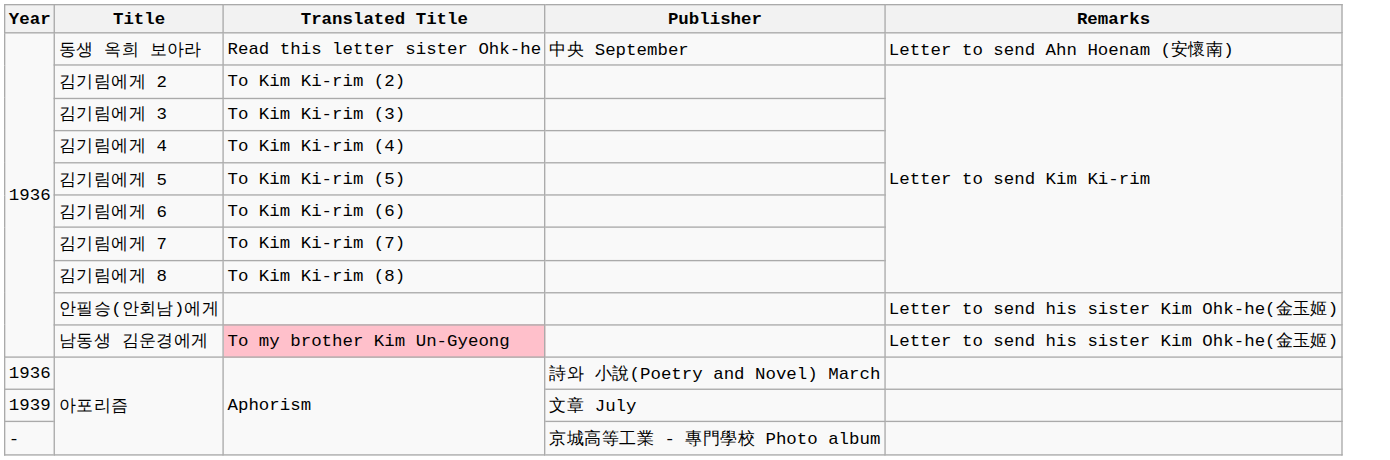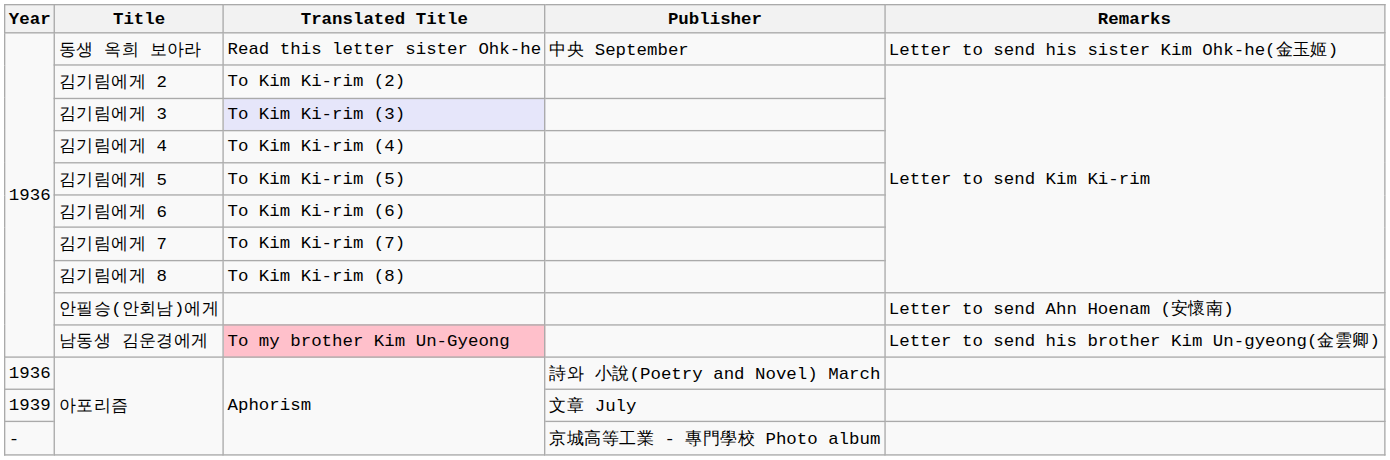 <table class="wikitable">
 <tr>
 <th>Year</th>
 <th>Title</th>
 <th>Translated Title</th>
 <th>Publisher</th>
 <th>Remarks</th>
 </tr>
 <tr>
 <td rowspan="10">1936</td>
 <td>동생 옥희 보아라</td>
 <td>Read this letter sister Ohk-he</td>
 <td>中央 September</td>
-<td>Letter to send Ahn Hoenam (安懷南)</td>
+<td>Letter to send his sister Kim Ohk-he(金玉姬)</td>
 </tr>
 <tr>
 <td>김기림에게 2</td>
 <td>To Kim Ki-rim (2)</td>
 <td></td>
 <td rowspan="7">Letter to send Kim Ki-rim</td>
 </tr>
 <tr>
 <td>김기림에게 3</td>
-<td>To Kim Ki-rim (3)</td>
+<td style="background: lavender;">To Kim Ki-rim (3)</td>
 <td></td>
 </tr>
 <tr>
 <td>김기림에게 4</td>
 <td>To Kim Ki-rim (4)</td>
 <td></td>
 </tr>
 <tr>
 <td>김기림에게 5</td>
 <td>To Kim Ki-rim (5)</td>
 <td></td>
 </tr>
 <tr>
 <td>김기림에게 6</td>
 <td>To Kim Ki-rim (6)</td>
 <td></td>
 </tr>
 <tr>
 <td>김기림에게 7</td>
 <td>To Kim Ki-rim (7)</td>
 <td></td>
 </tr>
 <tr>
 <td>김기림에게 8</td>
 <td>To Kim Ki-rim (8)</td>
 <td></td>
 </tr>
 <tr>
 <td>안필승(안회남)에게</td>
 <td></td>
 <td></td>
-<td>Letter to send his sister Kim Ohk-he(金玉姬)</td>
+<td>Letter to send Ahn Hoenam (安懷南)</td>
 </tr>
 <tr>
 <td>남동생 김운경에게</td>
 <td style="background: pink;">To my brother Kim Un-Gyeong</td>
 <td></td>
-<td>Letter to send his sister Kim Ohk-he(金玉姬)</td>
+<td>Letter to send his brother Kim Un-gyeong(金雲卿)</td>
 </tr>
 <tr>
 <td>1936</td>
 <td rowspan="3">아포리즘</td>
 <td rowspan="3">Aphorism</td>
 <td>詩와 小說(Poetry and Novel) March</td>
 <td></td>
 </tr>
 <tr>
 <td>1939</td>
 <td>文章 July</td>
 <td></td>
 </tr>
 <tr>
 <td>-</td>
 <td>京城高等工業 - 專門學校 Photo album</td>
 </tr>
 </table>
